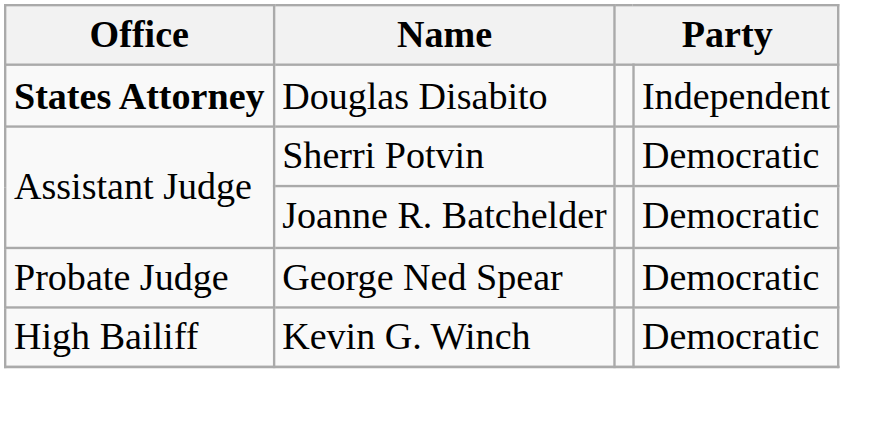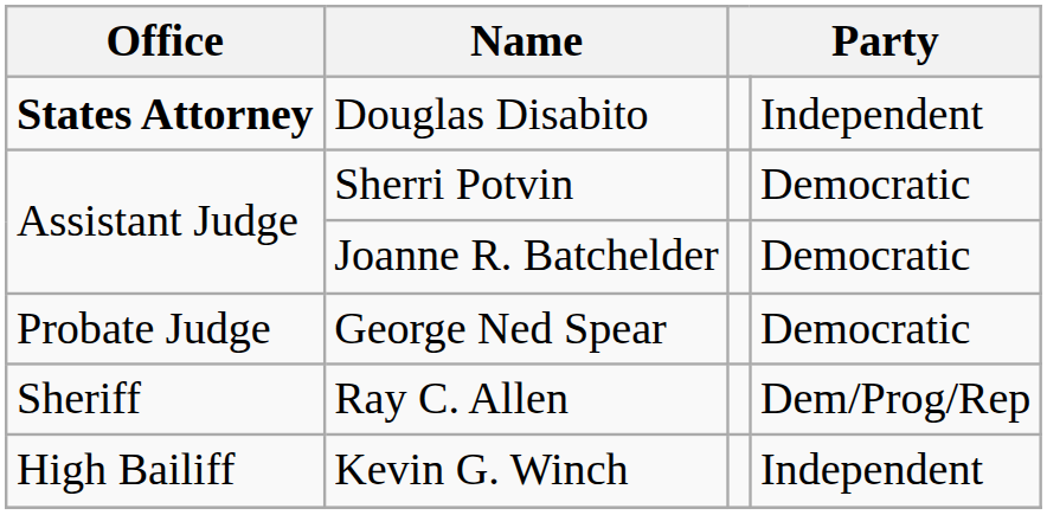 <table class="wikitable sortable">
 <tr>
 <th>Office</th>
 <th>Name</th>
 <th colspan="2">Party</th>
 </tr>
 <tr>
 <td><strong>States Attorney</strong></td>
 <td>Douglas Disabito</td>
 <td></td>
 <td>Independent</td>
 </tr>
 <tr>
 <td rowspan=2>Assistant Judge</td>
 <td>Sherri Potvin</td>
 <td></td>
 <td>Democratic</td>
 </tr>
 <tr>
 <td>Joanne R. Batchelder</td>
 <td></td>
 <td>Democratic</td>
 </tr>
 <tr>
 <td>Probate Judge</td>
 <td>George Ned Spear</td>
 <td></td>
 <td>Democratic</td>
 </tr>
 <tr>
+<td>Sheriff</td>
+<td>Ray C. Allen</td>
+<td></td>
+<td>Dem/Prog/Rep</td>
+</tr>
+<tr>
 <td>High Bailiff</td>
 <td>Kevin G. Winch</td>
 <td></td>
-<td>Democratic</td>
+<td>Independent</td>
 </tr>
 <tr>
 </tr>
 </table>
